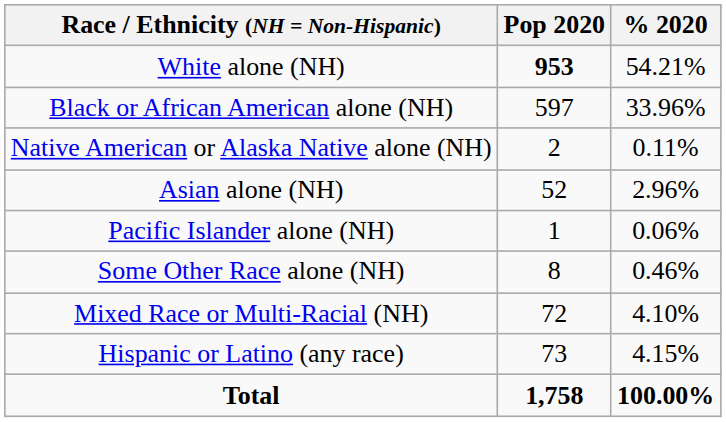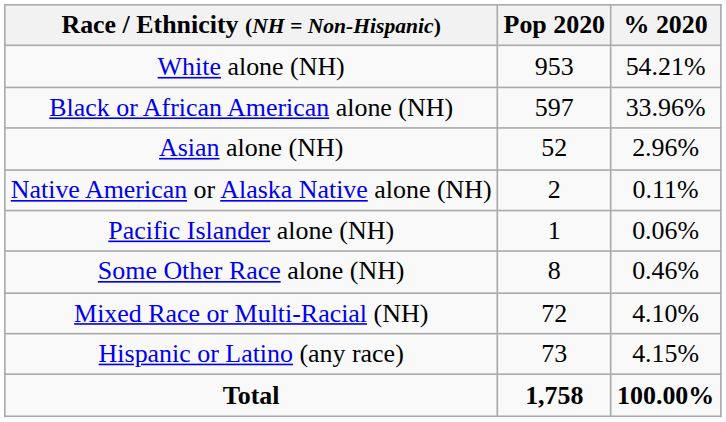 <table class="wikitable" style="text-align:center;">
 <tr>
 <th>Race / Ethnicity <small>(<em>NH = Non-Hispanic</em>)</small></th>
 <th>Pop 2020</th>
 <th>% 2020</th>
 </tr>
 <tr>
 <td><a href='#'>White</a> alone (NH)</td>
-<td><strong>953</strong></td>
+<td>953</td>
 <td>54.21%</td>
 </tr>
 <tr>
 <td><a href='#'>Black or African American</a> alone (NH)</td>
 <td>597</td>
 <td>33.96%</td>
 </tr>
 <tr>
+<td><a href='#'>Asian</a> alone (NH)</td>
+<td>52</td>
+<td>2.96%</td>
+</tr>
+<tr>
 <td><a href='#'>Native American</a> or <a href='#'>Alaska Native</a> alone (NH)</td>
 <td>2</td>
 <td>0.11%</td>
-</tr>
-<tr>
-<td><a href='#'>Asian</a> alone (NH)</td>
-<td>52</td>
-<td>2.96%</td>
 </tr>
 <tr>
 <td><a href='#'>Pacific Islander</a> alone (NH)</td>
 <td>1</td>
 <td>0.06%</td>
 </tr>
 <tr>
 <td><a href='#'>Some Other Race</a> alone (NH)</td>
 <td>8</td>
 <td>0.46%</td>
 </tr>
 <tr>
 <td><a href='#'>Mixed Race or Multi-Racial</a> (NH)</td>
 <td>72</td>
 <td>4.10%</td>
 </tr>
 <tr>
 <td><a href='#'>Hispanic or Latino</a> (any race)</td>
 <td>73</td>
 <td>4.15%</td>
 </tr>
 <tr>
 <td><strong>Total</strong></td>
 <td><strong>1,758</strong></td>
 <td><strong>100.00%</strong></td>
 </tr>
 </table>
